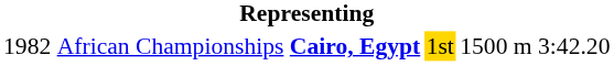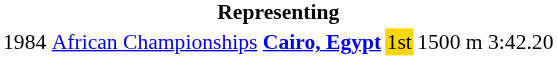 <table>
 <tr>
 <th colspan="6">Representing </th>
 </tr>
 <tr>
-<td>1982</td>
+<td>1984</td>
 <td><a href='#'>African Championships</a></td>
 <td><strong><a href='#'>Cairo, Egypt</a></strong></td>
 <td bgcolor=gold>1st</td>
 <td>1500 m</td>
 <td>3:42.20</td>
 </tr>
 </table>
